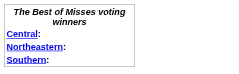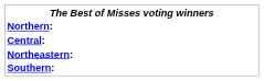 <table style="border-spacing: 2px; border: 1px solid darkgray; font-size: 90%;">
 <tr>
 <td colspan="3" width="200px" align="center"><strong><em>The Best of Misses voting winners</em></strong></td>
+</tr>
+<tr>
+<td width=100px><strong><a href='#'>Northern</a>:</strong></td>
+<td width=125px></td>
+<td width=125px></td>
 </tr>
 <tr>
 <td><strong><a href='#'>Central</a>:</strong></td>
 <td></td>
 <td></td>
 </tr>
 <tr>
 <td><strong><a href='#'>Northeastern</a>:</strong></td>
 <td></td>
 <td></td>
 </tr>
 <tr>
 <td><strong><a href='#'>Southern</a>:</strong></td>
 <td></td>
 <td></td>
 </tr>
 </table>
